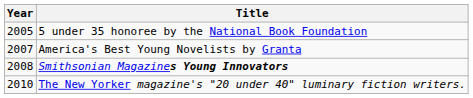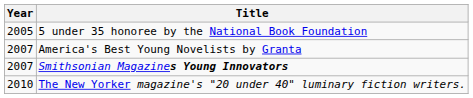 <table class="wikitable">
 <tr>
 <th>Year</th>
 <th>Title</th>
 </tr>
 <tr>
 <td>2005</td>
 <td>5 under 35 honoree by the <a href='#'>National Book Foundation</a></td>
 </tr>
 <tr>
 <td>2007</td>
 <td>America's Best Young Novelists by <a href='#'>Granta</a></td>
 </tr>
 <tr>
-<td>2008</td>
+<td>2007</td>
 <td><em><a href='#'>Smithsonian Magazine</a><strong>s Young Innovators</td>
 </tr>
 <tr>
 <td>2010</td>
 <td></em><a href='#'>The New Yorker</a><em> magazine's "20 under 40" luminary fiction writers.</td>
 </tr>
 </table>
